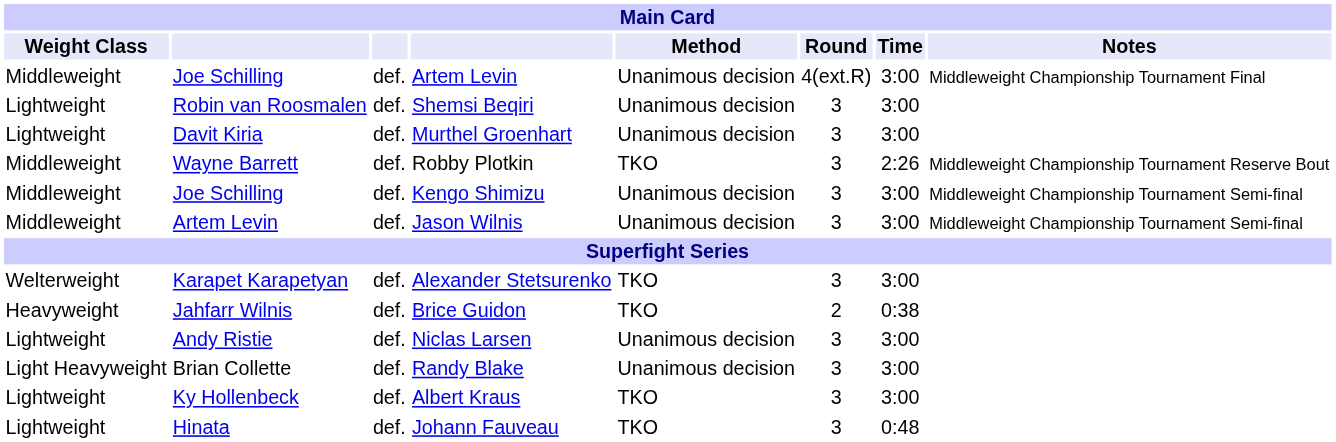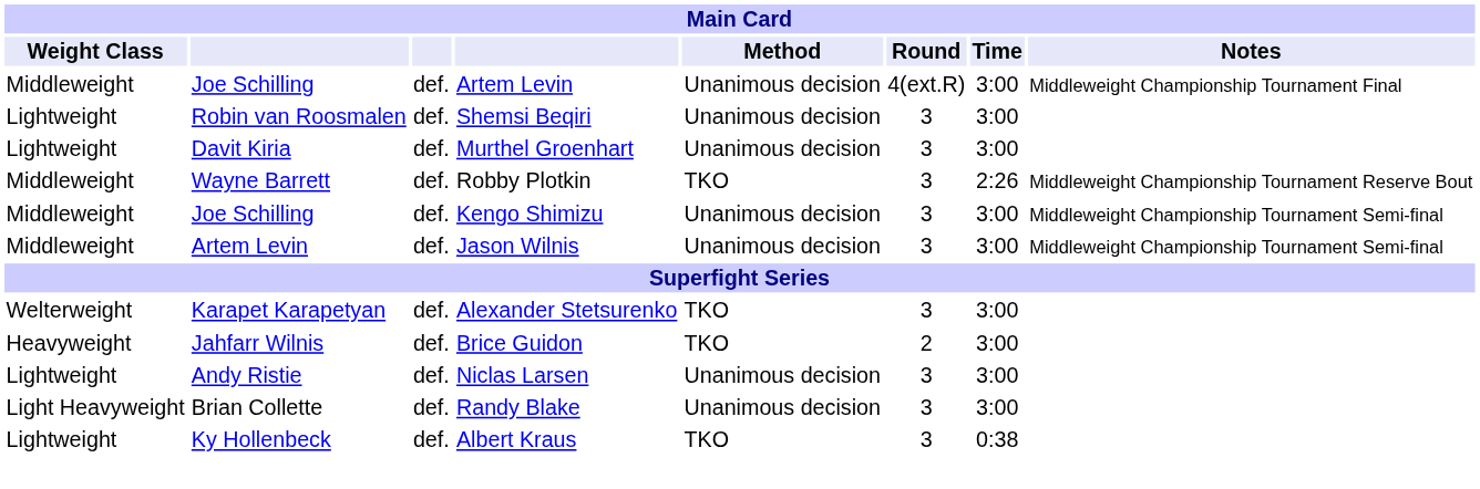 <table class="toccolours" style="font-size: 80%;">
 <tr>
 <th colspan="8" style="background-color: #ccf; color: #000080; text-align: center;"><strong>Main Card</strong></th>
 </tr>
 <tr>
 <th colspan="1" style="background-color: #E6E8FA; color: #000000; text-align: center;">Weight Class</th>
 <th colspan="1" style="background-color: #E6E8FA; color: #000000; text-align: center;"></th>
 <th colspan="1" style="background-color: #E6E8FA; color: #000000; text-align: center;"></th>
 <th colspan="1" style="background-color: #E6E8FA; color: #000000; text-align: center;"></th>
 <th colspan="1" style="background-color: #E6E8FA; color: #000000; text-align: center;">Method</th>
 <th colspan="1" style="background-color: #E6E8FA; color: #000000; text-align: center;">Round</th>
 <th colspan="1" style="background-color: #E6E8FA; color: #000000; text-align: center;">Time</th>
 <th colspan="1" style="background-color: #E6E8FA; color: #000000; text-align: center;">Notes</th>
 </tr>
 <tr>
 <td>Middleweight</td>
 <td> <a href='#'>Joe Schilling</a></td>
 <td>def.</td>
 <td> <a href='#'>Artem Levin</a></td>
 <td>Unanimous decision</td>
 <td align=center>4(ext.R)</td>
 <td align=center>3:00</td>
 <td><small>Middleweight Championship Tournament Final</small></td>
 </tr>
 <tr>
 <td>Lightweight</td>
 <td> <a href='#'>Robin van Roosmalen</a></td>
 <td align=center>def.</td>
 <td> <a href='#'>Shemsi Beqiri</a></td>
 <td>Unanimous decision</td>
 <td align=center>3</td>
 <td align=center>3:00</td>
 <td></td>
 </tr>
 <tr>
 <td>Lightweight</td>
 <td> <a href='#'>Davit Kiria</a></td>
 <td align=center>def.</td>
 <td> <a href='#'>Murthel Groenhart</a></td>
 <td>Unanimous decision</td>
 <td align=center>3</td>
 <td align=center>3:00</td>
 <td></td>
 </tr>
 <tr>
 <td>Middleweight</td>
 <td> <a href='#'>Wayne Barrett</a></td>
 <td align=center>def.</td>
 <td> Robby Plotkin</td>
 <td>TKO</td>
 <td align=center>3</td>
 <td align=center>2:26</td>
 <td><small>Middleweight Championship Tournament Reserve Bout</small></td>
 </tr>
 <tr>
 <td>Middleweight</td>
 <td> <a href='#'>Joe Schilling</a></td>
 <td align=center>def.</td>
 <td> <a href='#'>Kengo Shimizu</a></td>
 <td>Unanimous decision</td>
 <td align=center>3</td>
 <td align=center>3:00</td>
 <td><small>Middleweight Championship Tournament Semi-final</small></td>
 </tr>
 <tr>
 <td>Middleweight</td>
 <td> <a href='#'>Artem Levin</a></td>
 <td align=center>def.</td>
 <td> <a href='#'>Jason Wilnis</a></td>
 <td>Unanimous decision</td>
 <td align=center>3</td>
 <td align=center>3:00</td>
 <td><small>Middleweight Championship Tournament Semi-final</small></td>
 </tr>
 <tr>
 <th colspan="8" style="background-color: #ccf; color: #000080; text-align: center;"><strong>Superfight Series</strong></th>
 </tr>
 <tr>
 <td>Welterweight</td>
 <td> <a href='#'>Karapet Karapetyan</a></td>
 <td align=center>def.</td>
 <td> <a href='#'>Alexander Stetsurenko</a></td>
 <td>TKO</td>
 <td align=center>3</td>
 <td align=center>3:00</td>
 <td></td>
 </tr>
 <tr>
 <td>Heavyweight</td>
 <td> <a href='#'>Jahfarr Wilnis</a></td>
 <td align=center>def.</td>
 <td> <a href='#'>Brice Guidon</a></td>
 <td>TKO</td>
 <td align=center>2</td>
-<td align=center>0:38</td>
+<td align=center>3:00</td>
 <td></td>
 </tr>
 <tr>
 <td>Lightweight</td>
 <td> <a href='#'>Andy Ristie</a></td>
 <td align=center>def.</td>
 <td> <a href='#'>Niclas Larsen</a></td>
 <td>Unanimous decision</td>
 <td align=center>3</td>
 <td align=center>3:00</td>
 <td></td>
 </tr>
 <tr>
 <td>Light Heavyweight</td>
 <td> Brian Collette</td>
 <td align=center>def.</td>
 <td> <a href='#'>Randy Blake</a></td>
 <td>Unanimous decision</td>
 <td align=center>3</td>
 <td align=center>3:00</td>
 <td></td>
 </tr>
 <tr>
 <td>Lightweight</td>
 <td> <a href='#'>Ky Hollenbeck</a></td>
 <td align=center>def.</td>
 <td> <a href='#'>Albert Kraus</a></td>
 <td>TKO</td>
 <td align=center>3</td>
-<td align=center>3:00</td>
-<td></td>
-</tr>
-<tr>
-<td>Lightweight</td>
-<td> <a href='#'>Hinata</a></td>
-<td align=center>def.</td>
-<td> <a href='#'>Johann Fauveau</a></td>
-<td>TKO</td>
-<td align=center>3</td>
-<td align=center>0:48</td>
+<td align=center>0:38</td>
 <td></td>
 </tr>
 </table>
